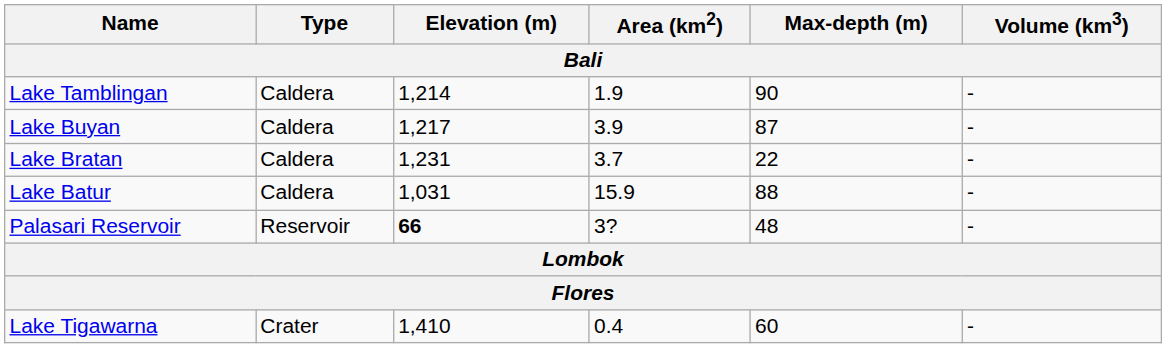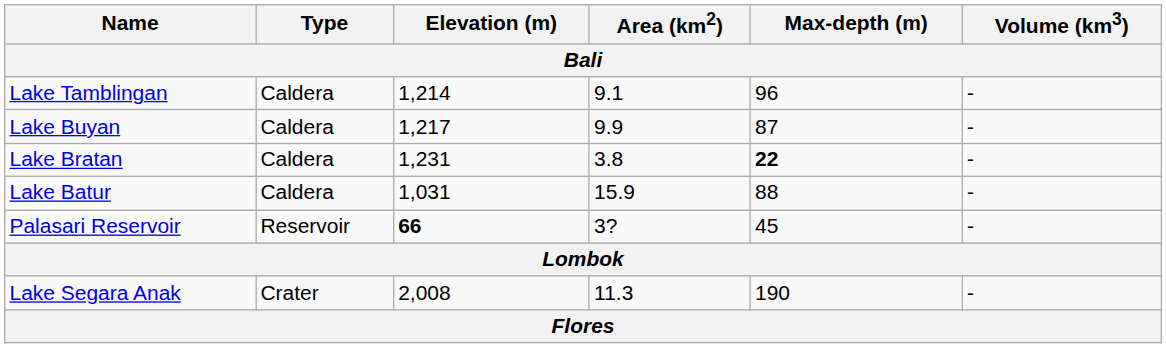 <table class="wikitable sortable" style="width:100%;">
 <tr>
 <th>Name</th>
 <th>Type</th>
 <th>Elevation (m)</th>
 <th>Area (km<sup>2</sup>)</th>
 <th>Max-depth (m)</th>
 <th>Volume (km<sup>3</sup>)</th>
 </tr>
 <tr>
 <th ! colspan=6 align=left><em>Bali</em></th>
 </tr>
 <tr>
 <td><a href='#'>Lake Tamblingan</a></td>
 <td>Caldera</td>
 <td>1,214</td>
-<td>1.9</td>
-<td>90</td>
+<td>9.1</td>
+<td>96</td>
 <td>-</td>
 </tr>
 <tr>
 <td><a href='#'>Lake Buyan</a></td>
 <td>Caldera</td>
 <td>1,217</td>
-<td>3.9</td>
+<td>9.9</td>
 <td>87</td>
 <td>-</td>
 </tr>
 <tr>
 <td><a href='#'>Lake Bratan</a></td>
 <td>Caldera</td>
 <td>1,231</td>
-<td>3.7</td>
-<td>22</td>
+<td>3.8</td>
+<td><strong>22</strong></td>
 <td>-</td>
 </tr>
 <tr>
 <td><a href='#'>Lake Batur</a></td>
 <td>Caldera</td>
 <td>1,031</td>
 <td>15.9</td>
 <td>88</td>
 <td>-</td>
 </tr>
 <tr>
 <td><a href='#'>Palasari Reservoir</a></td>
 <td>Reservoir</td>
 <td><strong>66</strong></td>
 <td>3?</td>
-<td>48</td>
+<td>45</td>
 <td>-</td>
 </tr>
 <tr>
 <th ! colspan=6 align=left><em>Lombok</em></th>
 </tr>
 <tr>
+<td><a href='#'>Lake Segara Anak</a></td>
+<td>Crater</td>
+<td>2,008</td>
+<td>11.3</td>
+<td>190</td>
+<td>-</td>
+</tr>
+<tr>
 <th ! colspan=6 align=left><em>Flores</em></th>
 </tr>
-<tr>
-<td><a href='#'>Lake Tigawarna</a></td>
-<td>Crater</td>
-<td>1,410</td>
-<td>0.4</td>
-<td>60</td>
-<td>-</td>
-</tr>
 </table>
